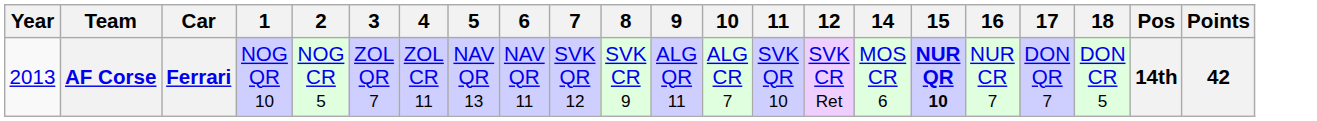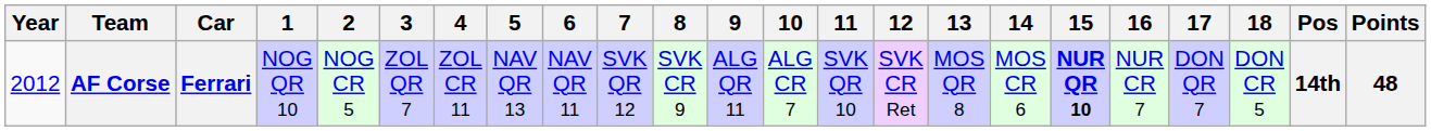 <table class="wikitable" border="1" style="text-align:center; font-size:90%;">
 <tr>
 <th>Year</th>
 <th>Team</th>
 <th>Car</th>
 <th>1</th>
 <th>2</th>
 <th>3</th>
 <th>4</th>
 <th>5</th>
 <th>6</th>
 <th>7</th>
 <th>8</th>
 <th>9</th>
 <th>10</th>
 <th>11</th>
 <th>12</th>
+<th>13</th>
 <th>14</th>
 <th>15</th>
 <th>16</th>
 <th>17</th>
 <th>18</th>
 <th>Pos</th>
 <th>Points</th>
 </tr>
 <tr>
-<td><a href='#'>2013</a></td>
+<td><a href='#'>2012</a></td>
 <th><a href='#'>AF Corse</a></th>
 <th><a href='#'>Ferrari</a></th>
 <td style="background:#CFCFFF;"><a href='#'>NOG<br>QR</a><br><small>10<br></small></td>
 <td style="background:#DFFFDF;"><a href='#'>NOG<br>CR</a><br><small>5<br></small></td>
 <td style="background:#CFCFFF;"><a href='#'>ZOL<br>QR</a><br><small>7<br></small></td>
 <td style="background:#CFCFFF;"><a href='#'>ZOL<br>CR</a><br><small>11<br></small></td>
 <td style="background:#CFCFFF;"><a href='#'>NAV<br>QR</a><br><small>13<br></small></td>
 <td style="background:#CFCFFF;"><a href='#'>NAV<br>QR</a><br><small>11<br></small></td>
 <td style="background:#CFCFFF;"><a href='#'>SVK<br>QR</a><br><small>12<br></small></td>
 <td style="background:#DFFFDF;"><a href='#'>SVK<br>CR</a><br><small>9<br></small></td>
 <td style="background:#CFCFFF;"><a href='#'>ALG<br>QR</a><br><small>11<br></small></td>
 <td style="background:#DFFFDF;"><a href='#'>ALG<br>CR</a><br><small>7<br></small></td>
 <td style="background:#CFCFFF;"><a href='#'>SVK<br>QR</a><br><small>10<br></small></td>
 <td style="background:#EFCFFF;"><a href='#'>SVK<br>CR</a><br><small>Ret<br></small></td>
+<td style="background:#CFCFFF;"><a href='#'>MOS<br>QR</a><br><small>8<br></small></td>
 <td style="background:#DFFFDF;"><a href='#'>MOS<br>CR</a><br><small>6<br></small></td>
 <td style="background:#CFCFFF;"><strong><a href='#'>NUR<br>QR</a><br><small>10<br></small></strong></td>
 <td style="background:#DFFFDF;"><a href='#'>NUR<br>CR</a><br><small>7<br></small></td>
 <td style="background:#CFCFFF;"><a href='#'>DON<br>QR</a><br><small>7<br></small></td>
 <td style="background:#DFFFDF;"><a href='#'>DON<br>CR</a><br><small>5<br></small></td>
 <th>14th</th>
-<th>42</th>
+<th>48</th>
 </tr>
 </table>
